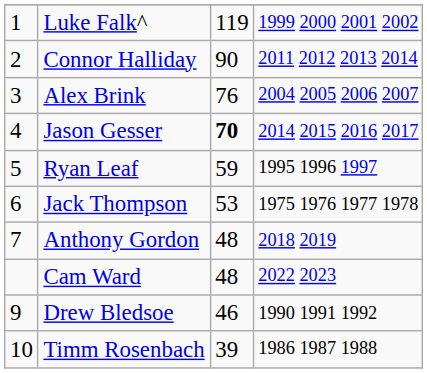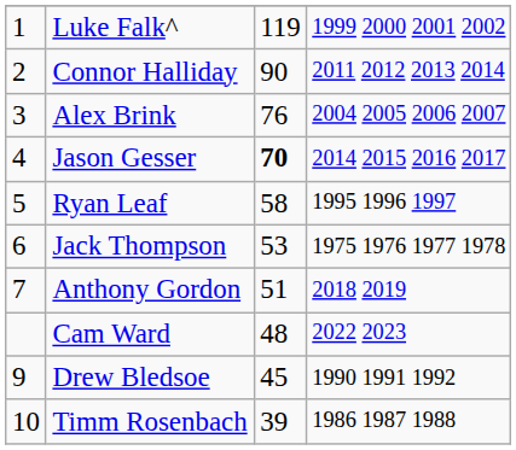 <table class="wikitable">
 <tr>
 </tr>
 <tr>
 <td>1</td>
 <td><a href='#'>Luke Falk</a>^</td>
 <td>119</td>
 <td style="font-size:80%;"><a href='#'>1999</a> <a href='#'>2000</a> <a href='#'>2001</a> <a href='#'>2002</a></td>
 </tr>
 <tr>
 <td>2</td>
 <td><a href='#'>Connor Halliday</a></td>
 <td>90</td>
 <td style="font-size:80%;"><a href='#'>2011</a> <a href='#'>2012</a> <a href='#'>2013</a> <a href='#'>2014</a></td>
 </tr>
 <tr>
 <td>3</td>
 <td><a href='#'>Alex Brink</a></td>
 <td>76</td>
 <td style="font-size:80%;"><a href='#'>2004</a> <a href='#'>2005</a> <a href='#'>2006</a> <a href='#'>2007</a></td>
 </tr>
 <tr>
 <td>4</td>
 <td><a href='#'>Jason Gesser</a></td>
 <td><strong>70</strong></td>
 <td style="font-size:80%;"><a href='#'>2014</a> <a href='#'>2015</a> <a href='#'>2016</a> <a href='#'>2017</a></td>
 </tr>
 <tr>
 <td>5</td>
 <td><a href='#'>Ryan Leaf</a></td>
-<td>59</td>
+<td>58</td>
 <td style="font-size:80%;">1995 1996 <a href='#'>1997</a></td>
 </tr>
 <tr>
 <td>6</td>
 <td><a href='#'>Jack Thompson</a></td>
 <td>53</td>
 <td style="font-size:80%;">1975 1976 1977 1978</td>
 </tr>
 <tr>
 <td>7</td>
 <td><a href='#'>Anthony Gordon</a></td>
-<td>48</td>
+<td>51</td>
 <td style="font-size:80%;"><a href='#'>2018</a> <a href='#'>2019</a></td>
 </tr>
 <tr>
 <td></td>
 <td><a href='#'>Cam Ward</a></td>
 <td>48</td>
 <td style="font-size:80%;"><a href='#'>2022</a> <a href='#'>2023</a></td>
 </tr>
 <tr>
 <td>9</td>
 <td><a href='#'>Drew Bledsoe</a></td>
-<td>46</td>
+<td>45</td>
 <td style="font-size:80%;">1990 1991 1992</td>
 </tr>
 <tr>
 <td>10</td>
 <td><a href='#'>Timm Rosenbach</a></td>
 <td>39</td>
 <td style="font-size:80%;">1986 1987 1988</td>
 </tr>
 </table>
